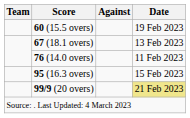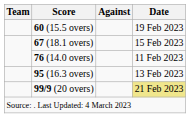 <table class="wikitable sortable" style="text-align:left">
 <tr>
 <th>Team</th>
 <th>Score</th>
 <th>Against</th>
 <th class="unsortable">Date</th>
 </tr>
 <tr>
 <td></td>
 <td><strong>60</strong> (15.5 overs)</td>
 <td></td>
 <td>19 Feb 2023</td>
 </tr>
 <tr>
 <td rowspan=2></td>
 <td><strong>67</strong> (18.1 overs)</td>
 <td></td>
-<td>13 Feb 2023</td>
+<td>15 Feb 2023</td>
 </tr>
 <tr>
 <td><strong>76</strong> (14.0 overs)</td>
 <td></td>
 <td>11 Feb 2023</td>
 </tr>
 <tr>
 <td></td>
 <td><strong>95</strong> (16.3 overs)</td>
 <td></td>
-<td>15 Feb 2023</td>
+<td>13 Feb 2023</td>
 </tr>
 <tr>
 <td></td>
 <td><strong>99/9</strong> (20 overs)</td>
 <td></td>
 <td style="background: khaki;">21 Feb 2023</td>
 </tr>
 <tr>
 <td colspan=5><small>Source: . Last Updated: 4 March 2023 </small></td>
 </tr>
 </table>
